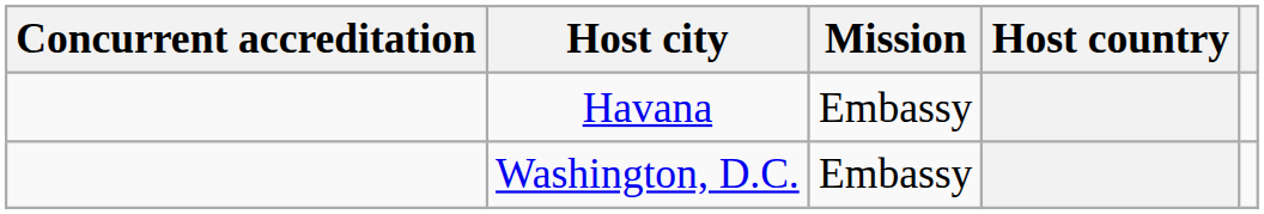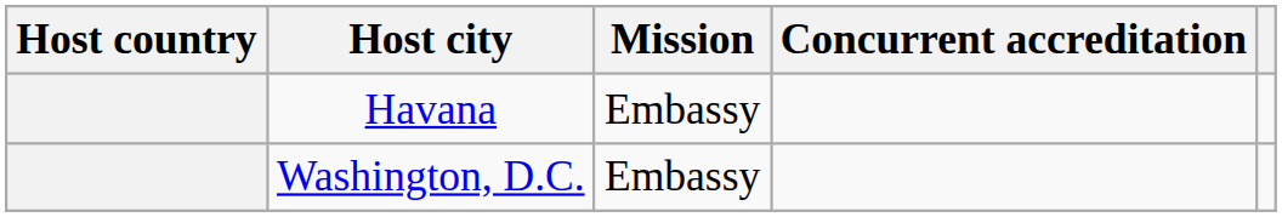 <table class="wikitable plainrowheaders" style="text-align:center;">
 <tr>
-<th scope="col">Concurrent accreditation</th>
+<th scope="col">Host country</th>
 <th scope="col">Host city</th>
 <th scope="col">Mission</th>
-<th scope="col">Host country</th>
+<th scope="col">Concurrent accreditation</th>
 <th scope="col"></th>
 </tr>
 <tr>
-<td></td>
+<th scope="row"></th>
 <td><a href='#'>Havana</a></td>
 <td>Embassy</td>
-<th scope="row"></th>
+<td></td>
 <td></td>
 </tr>
 <tr>
-<td></td>
+<th scope="row"></th>
 <td><a href='#'>Washington, D.C.</a></td>
 <td>Embassy</td>
-<th scope="row"></th>
+<td></td>
 <td></td>
 </tr>
 </table>
